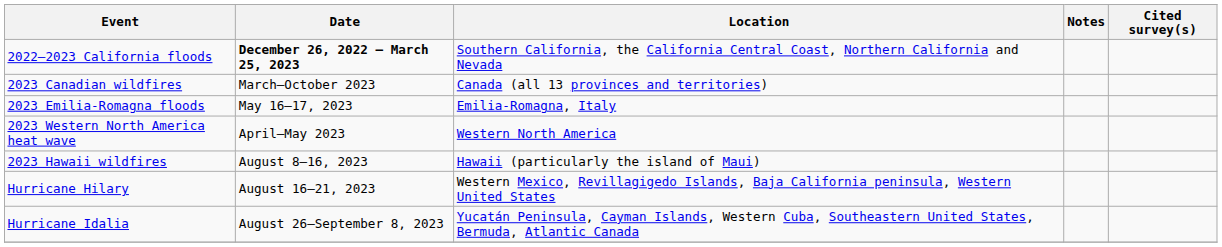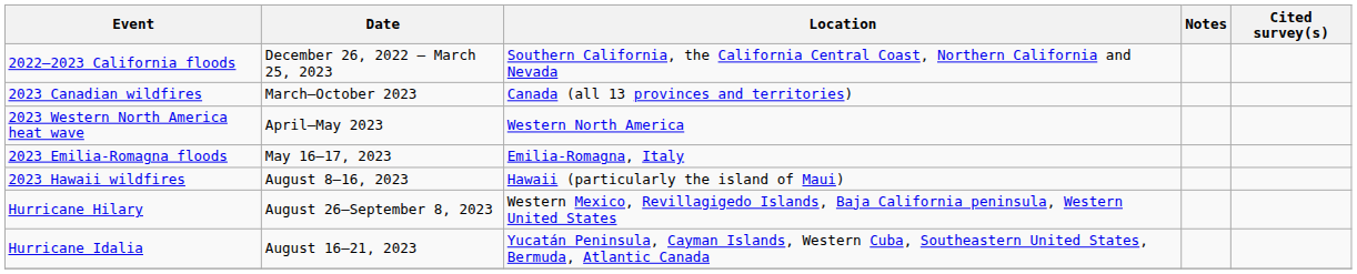 <table class="wikitable">
 <tr>
 <th>Event</th>
 <th>Date</th>
 <th>Location</th>
 <th>Notes</th>
 <th>Cited survey(s)</th>
 </tr>
 <tr>
 <td><a href='#'>2022–2023 California floods</a></td>
-<td><strong>December 26, 2022 – March 25, 2023</strong></td>
+<td>December 26, 2022 – March 25, 2023</td>
 <td><a href='#'>Southern California</a>, the <a href='#'>California Central Coast</a>, <a href='#'>Northern California</a> and <a href='#'>Nevada</a></td>
 <td></td>
 <td></td>
 </tr>
 <tr>
 <td><a href='#'>2023 Canadian wildfires</a></td>
 <td>March–October 2023</td>
 <td><a href='#'>Canada</a> (all 13 <a href='#'>provinces and territories</a>)</td>
 <td></td>
 <td></td>
 </tr>
 <tr>
-<td><a href='#'>2023 Emilia-Romagna floods</a></td>
-<td>May 16–17, 2023</td>
-<td><a href='#'>Emilia-Romagna</a>, <a href='#'>Italy</a></td>
+<td><a href='#'>2023 Western North America heat wave</a></td>
+<td>April–May 2023</td>
+<td><a href='#'>Western North America</a></td>
 <td></td>
 <td></td>
 </tr>
 <tr>
-<td><a href='#'>2023 Western North America heat wave</a></td>
-<td>April–May 2023</td>
-<td><a href='#'>Western North America</a></td>
+<td><a href='#'>2023 Emilia-Romagna floods</a></td>
+<td>May 16–17, 2023</td>
+<td><a href='#'>Emilia-Romagna</a>, <a href='#'>Italy</a></td>
 <td></td>
 <td></td>
 </tr>
 <tr>
 <td><a href='#'>2023 Hawaii wildfires</a></td>
 <td>August 8–16, 2023</td>
 <td><a href='#'>Hawaii</a> (particularly the island of <a href='#'>Maui</a>)</td>
 <td></td>
 <td></td>
 </tr>
 <tr>
 <td><a href='#'>Hurricane Hilary</a></td>
-<td>August 16–21, 2023</td>
+<td>August 26–September 8, 2023</td>
 <td>Western <a href='#'>Mexico</a>, <a href='#'>Revillagigedo Islands</a>, <a href='#'>Baja California peninsula</a>, <a href='#'>Western United States</a></td>
 <td></td>
 <td></td>
 </tr>
 <tr>
 <td><a href='#'>Hurricane Idalia</a></td>
-<td>August 26–September 8, 2023</td>
+<td>August 16–21, 2023</td>
 <td><a href='#'>Yucatán Peninsula</a>, <a href='#'>Cayman Islands</a>, Western <a href='#'>Cuba</a>, <a href='#'>Southeastern United States</a>, <a href='#'>Bermuda</a>, <a href='#'>Atlantic Canada</a></td>
 <td></td>
 <td></td>
 </tr>
 <tr>
 </tr>
 </table>
